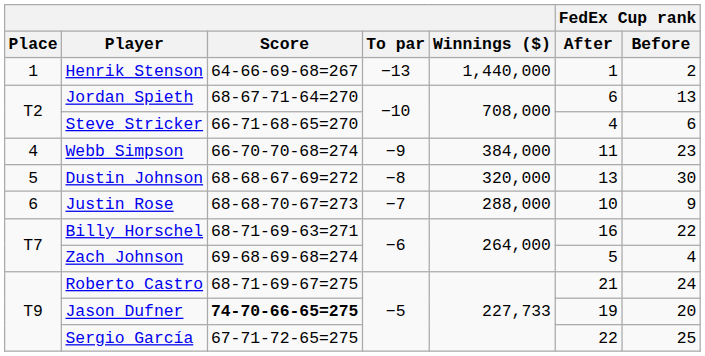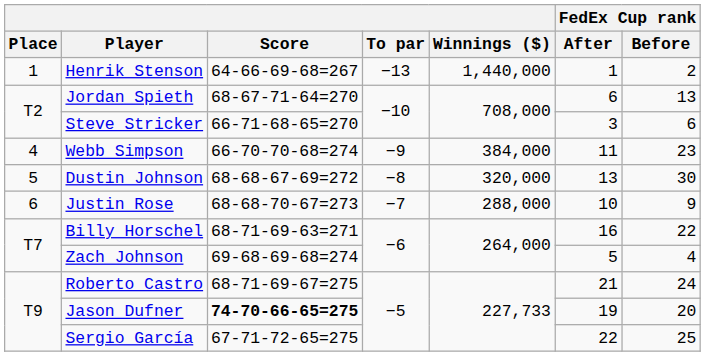 <table class=wikitable>
 <tr>
 <th colspan=5></th>
 <th colspan=2>FedEx Cup rank</th>
 </tr>
 <tr>
 <th>Place</th>
 <th>Player</th>
 <th>Score</th>
 <th>To par</th>
 <th>Winnings ($)</th>
 <th>After</th>
 <th>Before</th>
 </tr>
 <tr>
 <td align=center>1</td>
 <td> <a href='#'>Henrik Stenson</a></td>
 <td>64-66-69-68=267</td>
 <td align=center>−13</td>
 <td align=right>1,440,000</td>
 <td align=right>1</td>
 <td align=right>2</td>
 </tr>
 <tr>
 <td align=center rowspan=2>T2</td>
 <td> <a href='#'>Jordan Spieth</a></td>
 <td>68-67-71-64=270</td>
 <td align=center rowspan=2>−10</td>
 <td align=right rowspan=2>708,000</td>
 <td align=right>6</td>
 <td align=right>13</td>
 </tr>
 <tr>
 <td> <a href='#'>Steve Stricker</a></td>
 <td>66-71-68-65=270</td>
-<td align=right>4</td>
+<td align=right>3</td>
 <td align=right>6</td>
 </tr>
 <tr>
 <td align=center>4</td>
 <td> <a href='#'>Webb Simpson</a></td>
 <td>66-70-70-68=274</td>
 <td align=center>−9</td>
 <td align=right>384,000</td>
 <td align=right>11</td>
 <td align=right>23</td>
 </tr>
 <tr>
 <td align=center>5</td>
 <td> <a href='#'>Dustin Johnson</a></td>
 <td>68-68-67-69=272</td>
 <td align=center>−8</td>
 <td align=right>320,000</td>
 <td align=right>13</td>
 <td align=right>30</td>
 </tr>
 <tr>
 <td align=center>6</td>
 <td> <a href='#'>Justin Rose</a></td>
 <td>68-68-70-67=273</td>
 <td align=center>−7</td>
 <td align=right>288,000</td>
 <td align=right>10</td>
 <td align=right>9</td>
 </tr>
 <tr>
 <td align=center rowspan=2>T7</td>
 <td> <a href='#'>Billy Horschel</a></td>
 <td>68-71-69-63=271</td>
 <td align=center rowspan=2>−6</td>
 <td align=right rowspan=2>264,000</td>
 <td align=right>16</td>
 <td align=right>22</td>
 </tr>
 <tr>
 <td> <a href='#'>Zach Johnson</a></td>
 <td>69-68-69-68=274</td>
 <td align=right>5</td>
 <td align=right>4</td>
 </tr>
 <tr>
 <td align=center rowspan=3>T9</td>
 <td> <a href='#'>Roberto Castro</a></td>
 <td>68-71-69-67=275</td>
 <td align=center rowspan=3>−5</td>
 <td align=right rowspan=3>227,733</td>
 <td align=right>21</td>
 <td align=right>24</td>
 </tr>
 <tr>
 <td> <a href='#'>Jason Dufner</a></td>
 <td><strong>74-70-66-65=275</strong></td>
 <td align=right>19</td>
 <td align=right>20</td>
 </tr>
 <tr>
 <td> <a href='#'>Sergio García</a></td>
 <td>67-71-72-65=275</td>
 <td align=right>22</td>
 <td align=right>25</td>
 </tr>
 </table>
